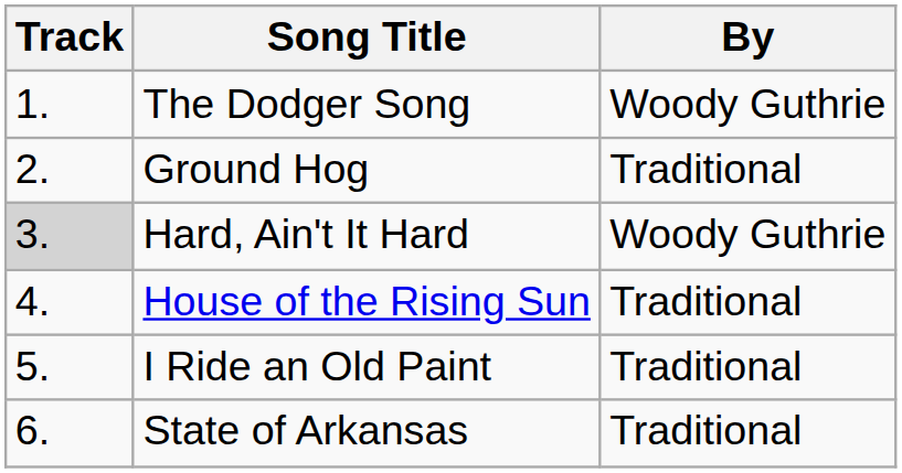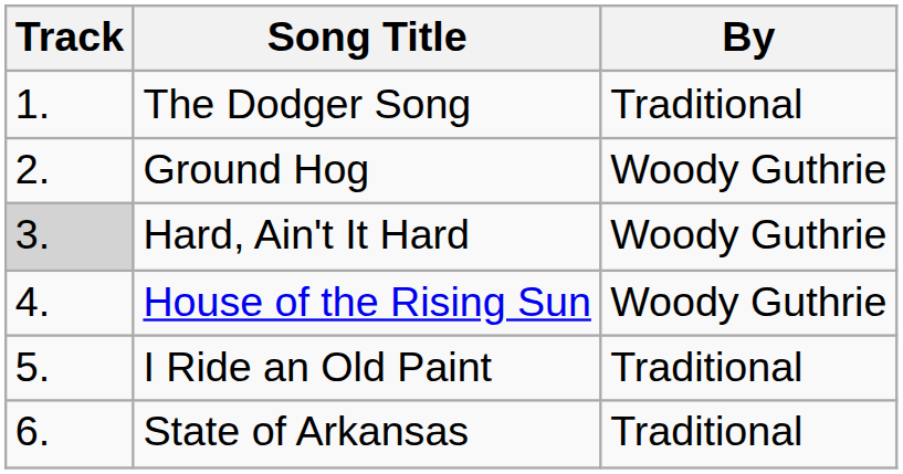 <table class="wikitable">
 <tr>
 <th>Track</th>
 <th>Song Title</th>
 <th>By</th>
 </tr>
 <tr>
 <td>1.</td>
 <td>The Dodger Song</td>
-<td>Woody Guthrie</td>
+<td>Traditional</td>
 </tr>
 <tr>
 <td>2.</td>
 <td>Ground Hog</td>
-<td>Traditional</td>
+<td>Woody Guthrie</td>
 </tr>
 <tr>
 <td style="background: lightgrey;">3.</td>
 <td>Hard, Ain't It Hard</td>
 <td>Woody Guthrie</td>
 </tr>
 <tr>
 <td>4.</td>
 <td><a href='#'>House of the Rising Sun</a></td>
-<td>Traditional</td>
+<td>Woody Guthrie</td>
 </tr>
 <tr>
 <td>5.</td>
 <td>I Ride an Old Paint</td>
 <td>Traditional</td>
 </tr>
 <tr>
 <td>6.</td>
 <td>State of Arkansas</td>
 <td>Traditional</td>
 </tr>
 </table>
